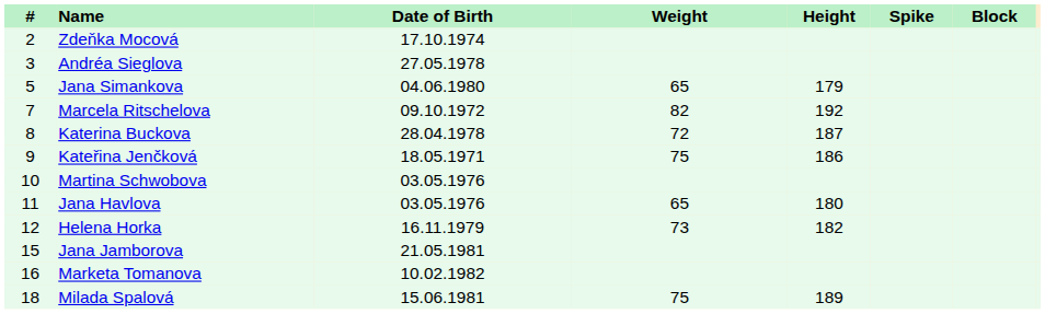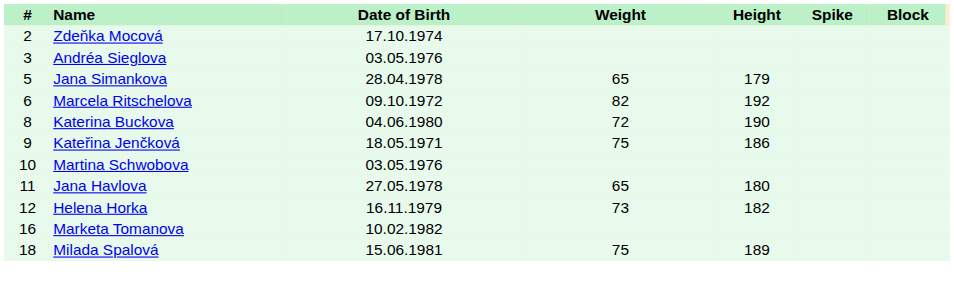 <table border=0 cellpadding=2 cellspacing=0  |- bgcolor=#FFECCE style="text-align:center; font-size:90%;" width=100%>
 <tr bgcolor=#BBF0C9>
 <th width=5%>#</th>
 <th width=25% align=left>Name</th>
 <th width=25%>Date of Birth</th>
 <th width=21%>Weight</th>
 <th width=8%>Height</th>
 <th width=8%>Spike</th>
 <th width=8%>Block</th>
 </tr>
 <tr bgcolor=#E7FAEC>
 <td>2</td>
 <td align=left><a href='#'>Zdeňka Mocová</a></td>
 <td>17.10.1974</td>
 <td></td>
 <td></td>
 <td></td>
 <td></td>
 <td></td>
 </tr>
 <tr bgcolor=#E7FAEC>
 <td>3</td>
 <td align=left><a href='#'>Andréa Sieglova</a></td>
-<td>27.05.1978</td>
+<td>03.05.1976</td>
 <td></td>
 <td></td>
 <td></td>
 <td></td>
 <td></td>
 </tr>
 <tr bgcolor=#E7FAEC>
 <td>5</td>
 <td align=left><a href='#'>Jana Simankova</a></td>
-<td>04.06.1980</td>
+<td>28.04.1978</td>
 <td>65</td>
 <td>179</td>
 <td></td>
 <td></td>
 <td></td>
 </tr>
 <tr bgcolor=#E7FAEC>
-<td>7</td>
+<td>6</td>
 <td align=left><a href='#'>Marcela Ritschelova</a></td>
 <td>09.10.1972</td>
 <td>82</td>
 <td>192</td>
 <td></td>
 <td></td>
 <td></td>
 </tr>
 <tr bgcolor=#E7FAEC>
 <td>8</td>
 <td align=left><a href='#'>Katerina Buckova</a></td>
-<td>28.04.1978</td>
+<td>04.06.1980</td>
 <td>72</td>
-<td>187</td>
+<td>190</td>
 <td></td>
 <td></td>
 <td></td>
 </tr>
 <tr bgcolor=#E7FAEC>
 <td>9</td>
 <td align=left><a href='#'>Kateřina Jenčková</a></td>
 <td>18.05.1971</td>
 <td>75</td>
 <td>186</td>
 <td></td>
 <td></td>
 <td></td>
 </tr>
 <tr bgcolor=#E7FAEC>
 <td>10</td>
 <td align=left><a href='#'>Martina Schwobova</a></td>
 <td>03.05.1976</td>
 <td></td>
 <td></td>
 <td></td>
 <td></td>
 <td></td>
 </tr>
 <tr bgcolor=#E7FAEC>
 <td>11</td>
 <td align=left><a href='#'>Jana Havlova</a></td>
-<td>03.05.1976</td>
+<td>27.05.1978</td>
 <td>65</td>
 <td>180</td>
 <td></td>
 <td></td>
 <td></td>
 </tr>
 <tr bgcolor=#E7FAEC>
 <td>12</td>
 <td align=left><a href='#'>Helena Horka</a></td>
 <td>16.11.1979</td>
 <td>73</td>
 <td>182</td>
-<td></td>
-<td></td>
-<td></td>
-</tr>
-<tr bgcolor=#E7FAEC>
-<td>15</td>
-<td align=left><a href='#'>Jana Jamborova</a></td>
-<td>21.05.1981</td>
-<td></td>
-<td></td>
 <td></td>
 <td></td>
 <td></td>
 </tr>
 <tr bgcolor=#E7FAEC>
 <td>16</td>
 <td align=left><a href='#'>Marketa Tomanova</a></td>
 <td>10.02.1982</td>
 <td></td>
 <td></td>
 <td></td>
 <td></td>
 <td></td>
 </tr>
 <tr bgcolor=#E7FAEC>
 <td>18</td>
 <td align=left><a href='#'>Milada Spalová</a></td>
 <td>15.06.1981</td>
 <td>75</td>
 <td>189</td>
 <td></td>
 <td></td>
 <td></td>
 </tr>
 </table>
